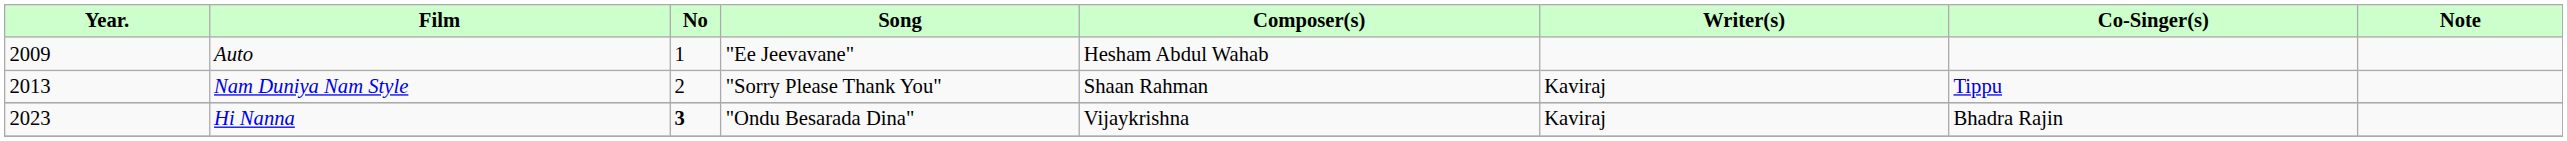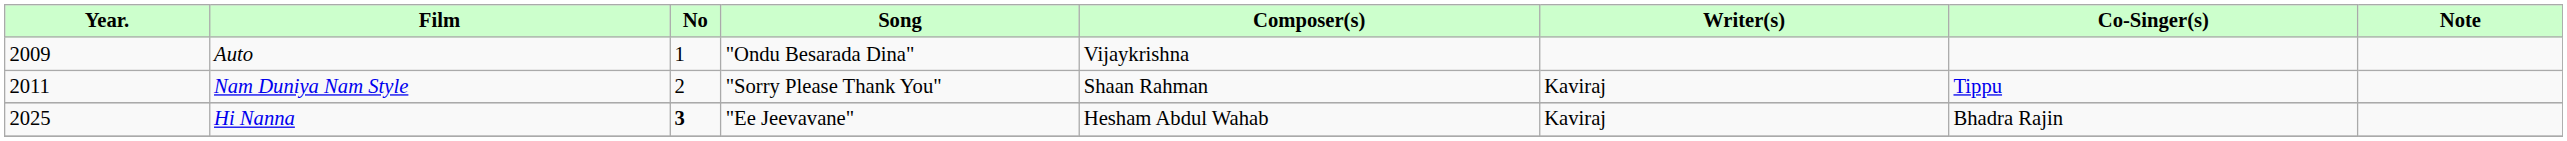 <table class="wikitable plainrowheaders" style="width:100%;" textcolor:#000;">
 <tr style="background:#cfc; text-align:center;">
 <td scope="col" style="width:8%;"><strong>Year.</strong></td>
 <td scope="col" style="width:18%;"><strong>Film</strong></td>
 <td scope="col" style="width:2%;"><strong>No</strong></td>
 <td scope="col" style="width:14%;"><strong>Song</strong></td>
 <td scope="col" style="width:18%;"><strong>Composer(s)</strong></td>
 <td scope="col" style="width:16%;"><strong>Writer(s)</strong></td>
 <td scope="col" style="width:16%;"><strong>Co-Singer(s)</strong></td>
 <td scope="col" style="width:8%;"><strong>Note</strong></td>
 </tr>
 <tr>
 <td>2009</td>
 <td><em>Auto</em></td>
 <td>1</td>
-<td>"Ee Jeevavane"</td>
-<td>Hesham Abdul Wahab</td>
+<td>"Ondu Besarada Dina"</td>
+<td>Vijaykrishna</td>
 <td></td>
 <td></td>
 <td></td>
 </tr>
 <tr>
-<td>2013</td>
+<td>2011</td>
 <td><em><a href='#'>Nam Duniya Nam Style</a></em></td>
 <td>2</td>
 <td>"Sorry Please Thank You"</td>
 <td>Shaan Rahman</td>
 <td>Kaviraj</td>
 <td><a href='#'>Tippu</a></td>
 <td></td>
 </tr>
 <tr>
 </tr>
 <tr>
-<td>2023</td>
+<td>2025</td>
 <td><em><a href='#'>Hi Nanna</a></em></td>
 <td><strong>3</strong></td>
-<td>"Ondu Besarada Dina"</td>
-<td>Vijaykrishna</td>
+<td>"Ee Jeevavane"</td>
+<td>Hesham Abdul Wahab</td>
 <td>Kaviraj</td>
 <td>Bhadra Rajin</td>
 <td></td>
 </tr>
 <tr>
 </tr>
 </table>
